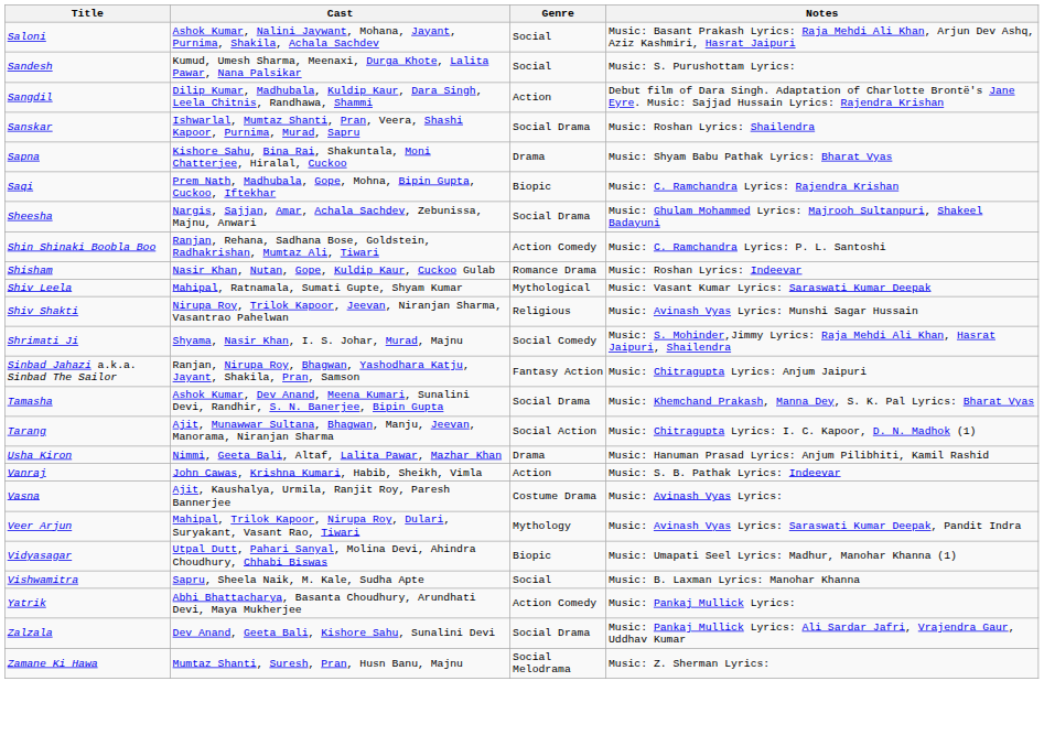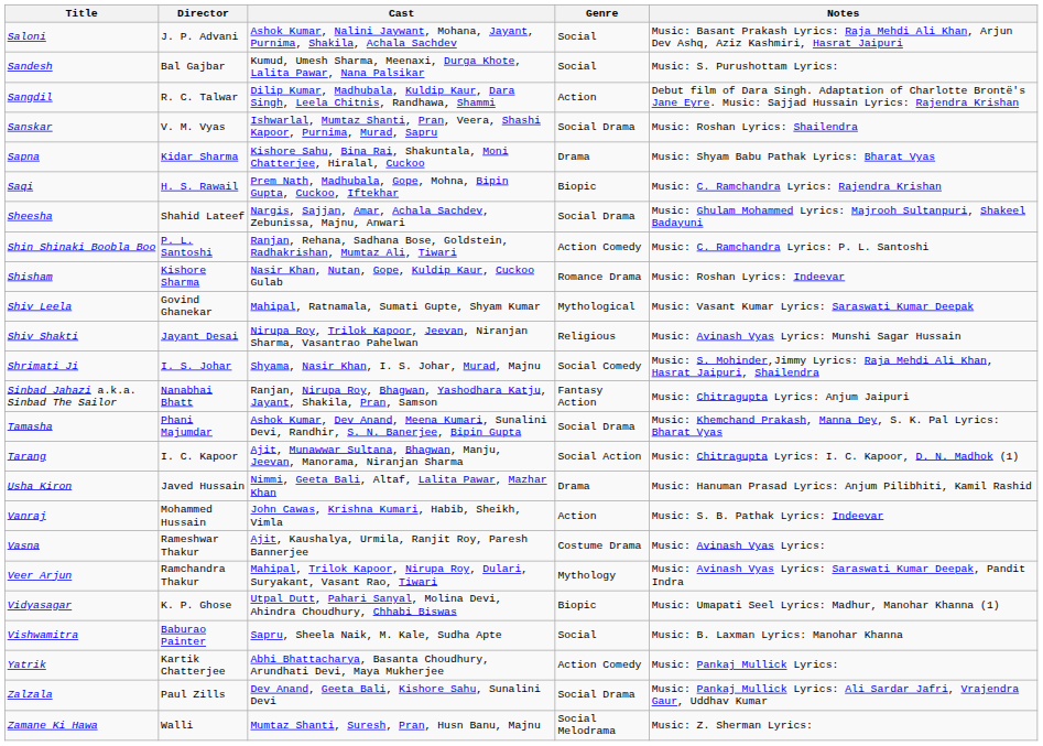 <table class="wikitable">
 <tr>
 <th>Title</th>
+<th>Director</th>
 <th>Cast</th>
 <th>Genre</th>
 <th>Notes</th>
 </tr>
 <tr>
 <td><em><a href='#'>Saloni</a></em></td>
+<td>J. P. Advani</td>
 <td><a href='#'>Ashok Kumar</a>, <a href='#'>Nalini Jaywant</a>, Mohana, <a href='#'>Jayant</a>, <a href='#'>Purnima</a>, <a href='#'>Shakila</a>, <a href='#'>Achala Sachdev</a></td>
 <td>Social</td>
 <td>Music: Basant Prakash Lyrics: <a href='#'>Raja Mehdi Ali Khan</a>, Arjun Dev Ashq, Aziz Kashmiri, <a href='#'>Hasrat Jaipuri</a></td>
 </tr>
 <tr>
 <td><em><a href='#'>Sandesh</a></em></td>
+<td>Bal Gajbar</td>
 <td>Kumud, Umesh Sharma, Meenaxi, <a href='#'>Durga Khote</a>, <a href='#'>Lalita Pawar</a>, <a href='#'>Nana Palsikar</a></td>
 <td>Social</td>
 <td>Music: S. Purushottam Lyrics:</td>
 </tr>
 <tr>
 <td><em><a href='#'>Sangdil</a></em></td>
+<td>R. C. Talwar</td>
 <td><a href='#'>Dilip Kumar</a>, <a href='#'>Madhubala</a>, <a href='#'>Kuldip Kaur</a>, <a href='#'>Dara Singh</a>, <a href='#'>Leela Chitnis</a>, Randhawa, <a href='#'>Shammi</a></td>
 <td>Action</td>
 <td>Debut film of Dara Singh. Adaptation of Charlotte Brontë's <a href='#'>Jane Eyre</a>. Music: Sajjad Hussain Lyrics: <a href='#'>Rajendra Krishan</a></td>
 </tr>
 <tr>
 <td><em><a href='#'>Sanskar</a></em></td>
+<td>V. M. Vyas</td>
 <td><a href='#'>Ishwarlal</a>, <a href='#'>Mumtaz Shanti</a>, <a href='#'>Pran</a>, Veera, <a href='#'>Shashi Kapoor</a>, <a href='#'>Purnima</a>, <a href='#'>Murad</a>, <a href='#'>Sapru</a></td>
 <td>Social Drama</td>
 <td>Music: Roshan Lyrics: <a href='#'>Shailendra</a></td>
 </tr>
 <tr>
 <td><em><a href='#'>Sapna</a></em></td>
+<td><a href='#'>Kidar Sharma</a></td>
 <td><a href='#'>Kishore Sahu</a>, <a href='#'>Bina Rai</a>, Shakuntala, <a href='#'>Moni Chatterjee</a>, Hiralal, <a href='#'>Cuckoo</a></td>
 <td>Drama</td>
 <td>Music: Shyam Babu Pathak Lyrics: <a href='#'>Bharat Vyas</a></td>
 </tr>
 <tr>
 <td><em><a href='#'>Saqi</a></em></td>
+<td><a href='#'>H. S. Rawail</a></td>
 <td><a href='#'>Prem Nath</a>, <a href='#'>Madhubala</a>, <a href='#'>Gope</a>, Mohna, <a href='#'>Bipin Gupta</a>, <a href='#'>Cuckoo</a>, <a href='#'>Iftekhar</a></td>
 <td>Biopic</td>
 <td>Music: <a href='#'>C. Ramchandra</a> Lyrics: <a href='#'>Rajendra Krishan</a></td>
 </tr>
 <tr>
 <td><em><a href='#'>Sheesha</a></em></td>
+<td>Shahid Lateef</td>
 <td><a href='#'>Nargis</a>, <a href='#'>Sajjan</a>, <a href='#'>Amar</a>, <a href='#'>Achala Sachdev</a>, Zebunissa, Majnu, Anwari</td>
 <td>Social Drama</td>
 <td>Music: <a href='#'>Ghulam Mohammed</a> Lyrics: <a href='#'>Majrooh Sultanpuri</a>, <a href='#'>Shakeel Badayuni</a></td>
 </tr>
 <tr>
 <td><em><a href='#'>Shin Shinaki Boobla Boo</a></em></td>
+<td><a href='#'>P. L. Santoshi</a></td>
 <td><a href='#'>Ranjan</a>, Rehana, Sadhana Bose, Goldstein, <a href='#'>Radhakrishan</a>, <a href='#'>Mumtaz Ali</a>, <a href='#'>Tiwari</a></td>
 <td>Action Comedy</td>
 <td>Music: <a href='#'>C. Ramchandra</a> Lyrics: P. L. Santoshi</td>
 </tr>
 <tr>
 <td><em><a href='#'>Shisham</a></em></td>
+<td><a href='#'>Kishore Sharma</a></td>
 <td><a href='#'>Nasir Khan</a>, <a href='#'>Nutan</a>, <a href='#'>Gope</a>, <a href='#'>Kuldip Kaur</a>, <a href='#'>Cuckoo</a> Gulab</td>
 <td>Romance Drama</td>
 <td>Music: Roshan Lyrics: <a href='#'>Indeevar</a></td>
 </tr>
 <tr>
 <td><em><a href='#'>Shiv Leela</a></em></td>
+<td>Govind Ghanekar</td>
 <td><a href='#'>Mahipal</a>, Ratnamala, Sumati Gupte, Shyam Kumar</td>
 <td>Mythological</td>
 <td>Music: Vasant Kumar Lyrics: <a href='#'>Saraswati Kumar Deepak</a></td>
 </tr>
 <tr>
 <td><em><a href='#'>Shiv Shakti</a></em></td>
+<td><a href='#'>Jayant Desai</a></td>
 <td><a href='#'>Nirupa Roy</a>, <a href='#'>Trilok Kapoor</a>, <a href='#'>Jeevan</a>, Niranjan Sharma, Vasantrao Pahelwan</td>
 <td>Religious</td>
 <td>Music: <a href='#'>Avinash Vyas</a> Lyrics: Munshi Sagar Hussain</td>
 </tr>
 <tr>
 <td><em><a href='#'>Shrimati Ji</a></em></td>
+<td><a href='#'>I. S. Johar</a></td>
 <td><a href='#'>Shyama</a>, <a href='#'>Nasir Khan</a>, I. S. Johar, <a href='#'>Murad</a>, Majnu</td>
 <td>Social Comedy</td>
 <td>Music: <a href='#'>S. Mohinder</a>,Jimmy Lyrics: <a href='#'>Raja Mehdi Ali Khan</a>, <a href='#'>Hasrat Jaipuri</a>, <a href='#'>Shailendra</a></td>
 </tr>
 <tr>
 <td><em><a href='#'>Sinbad Jahazi</a></em> a.k.a. <em>Sinbad The Sailor</em></td>
+<td><a href='#'>Nanabhai Bhatt</a></td>
 <td>Ranjan, <a href='#'>Nirupa Roy</a>, <a href='#'>Bhagwan</a>, <a href='#'>Yashodhara Katju</a>, <a href='#'>Jayant</a>, Shakila, <a href='#'>Pran</a>, Samson</td>
 <td>Fantasy Action</td>
 <td>Music: <a href='#'>Chitragupta</a> Lyrics: Anjum Jaipuri</td>
 </tr>
 <tr>
 <td><em><a href='#'>Tamasha</a></em></td>
+<td><a href='#'>Phani Majumdar</a></td>
 <td><a href='#'>Ashok Kumar</a>, <a href='#'>Dev Anand</a>, <a href='#'>Meena Kumari</a>, Sunalini Devi, Randhir, <a href='#'>S. N. Banerjee</a>, <a href='#'>Bipin Gupta</a></td>
 <td>Social Drama</td>
 <td>Music: <a href='#'>Khemchand Prakash</a>, <a href='#'>Manna Dey</a>, S. K. Pal Lyrics: <a href='#'>Bharat Vyas</a></td>
 </tr>
 <tr>
 <td><em><a href='#'>Tarang</a></em></td>
+<td>I. C. Kapoor</td>
 <td><a href='#'>Ajit</a>, <a href='#'>Munawwar Sultana</a>, <a href='#'>Bhagwan</a>, Manju, <a href='#'>Jeevan</a>, Manorama,  Niranjan Sharma</td>
 <td>Social Action</td>
 <td>Music: <a href='#'>Chitragupta</a> Lyrics: I. C. Kapoor, <a href='#'>D. N. Madhok</a> (1)</td>
 </tr>
 <tr>
 <td><em><a href='#'>Usha Kiron</a></em></td>
+<td>Javed Hussain</td>
 <td><a href='#'>Nimmi</a>, <a href='#'>Geeta Bali</a>, Altaf, <a href='#'>Lalita Pawar</a>, <a href='#'>Mazhar Khan</a></td>
 <td>Drama</td>
 <td>Music: Hanuman Prasad Lyrics: Anjum Pilibhiti, Kamil Rashid</td>
 </tr>
 <tr>
 <td><em><a href='#'>Vanraj</a></em></td>
+<td>Mohammed Hussain</td>
 <td><a href='#'>John Cawas</a>, <a href='#'>Krishna Kumari</a>, Habib, Sheikh, Vimla</td>
 <td>Action</td>
 <td>Music: S. B. Pathak Lyrics: <a href='#'>Indeevar</a></td>
 </tr>
 <tr>
 <td><em><a href='#'>Vasna</a></em></td>
+<td>Rameshwar Thakur</td>
 <td><a href='#'>Ajit</a>, Kaushalya, Urmila, Ranjit Roy, Paresh Bannerjee</td>
 <td>Costume Drama</td>
 <td>Music: <a href='#'>Avinash Vyas</a> Lyrics:</td>
 </tr>
 <tr>
 <td><em><a href='#'>Veer Arjun</a></em></td>
+<td>Ramchandra Thakur</td>
 <td><a href='#'>Mahipal</a>, <a href='#'>Trilok Kapoor</a>, <a href='#'>Nirupa Roy</a>, <a href='#'>Dulari</a>, Suryakant, Vasant Rao, <a href='#'>Tiwari</a></td>
 <td>Mythology</td>
 <td>Music: <a href='#'>Avinash Vyas</a> Lyrics: <a href='#'>Saraswati Kumar Deepak</a>, Pandit Indra</td>
 </tr>
 <tr>
 <td><em><a href='#'>Vidyasagar</a></em></td>
+<td>K. P. Ghose</td>
 <td><a href='#'>Utpal Dutt</a>, <a href='#'>Pahari Sanyal</a>, Molina Devi, Ahindra Choudhury, <a href='#'>Chhabi Biswas</a></td>
 <td>Biopic</td>
 <td>Music: Umapati Seel Lyrics: Madhur, Manohar Khanna (1)</td>
 </tr>
 <tr>
 <td><em><a href='#'>Vishwamitra</a></em></td>
+<td><a href='#'>Baburao Painter</a></td>
 <td><a href='#'>Sapru</a>, Sheela Naik, M. Kale, Sudha Apte</td>
 <td>Social</td>
 <td>Music: B. Laxman Lyrics: Manohar Khanna</td>
 </tr>
 <tr>
 <td><em><a href='#'>Yatrik</a></em></td>
+<td>Kartik Chatterjee</td>
 <td><a href='#'>Abhi Bhattacharya</a>, Basanta Choudhury, Arundhati Devi, Maya Mukherjee</td>
 <td>Action Comedy</td>
 <td>Music: <a href='#'>Pankaj Mullick</a> Lyrics:</td>
 </tr>
 <tr>
 <td><em><a href='#'>Zalzala</a></em></td>
+<td>Paul Zills</td>
 <td><a href='#'>Dev Anand</a>, <a href='#'>Geeta Bali</a>, <a href='#'>Kishore Sahu</a>, Sunalini Devi</td>
 <td>Social Drama</td>
 <td>Music: <a href='#'>Pankaj Mullick</a> Lyrics: <a href='#'>Ali Sardar Jafri</a>, <a href='#'>Vrajendra Gaur</a>, Uddhav Kumar</td>
 </tr>
 <tr>
 <td><em><a href='#'>Zamane Ki Hawa</a></em></td>
+<td>Walli</td>
 <td><a href='#'>Mumtaz Shanti</a>, <a href='#'>Suresh</a>, <a href='#'>Pran</a>, Husn Banu, Majnu</td>
 <td>Social Melodrama</td>
 <td>Music: Z. Sherman Lyrics:</td>
 </tr>
 </table>
